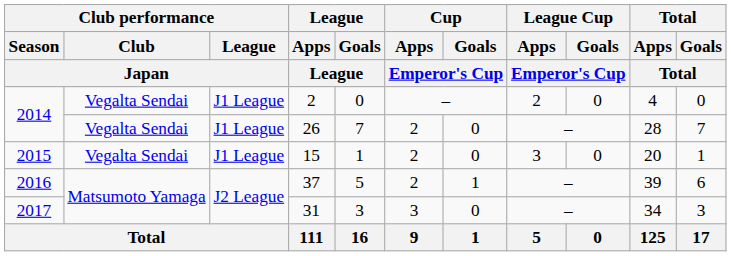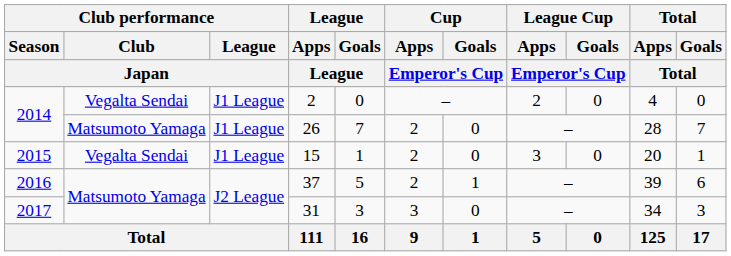 <table class="wikitable" style="text-align:center;">
 <tr>
 <th colspan=3>Club performance</th>
 <th colspan=2>League</th>
 <th colspan=2>Cup</th>
 <th colspan=2>League Cup</th>
 <th colspan=2>Total</th>
 </tr>
 <tr>
 <th>Season</th>
 <th>Club</th>
 <th>League</th>
 <th>Apps</th>
 <th>Goals</th>
 <th>Apps</th>
 <th>Goals</th>
 <th>Apps</th>
 <th>Goals</th>
 <th>Apps</th>
 <th>Goals</th>
 </tr>
 <tr>
 <th colspan=3>Japan</th>
 <th colspan=2>League</th>
 <th colspan=2><a href='#'>Emperor's Cup</a></th>
 <th colspan=2><a href='#'>Emperor's Cup</a></th>
 <th colspan=2>Total</th>
 </tr>
 <tr>
 <td rowspan="2"><a href='#'>2014</a></td>
 <td><a href='#'>Vegalta Sendai</a></td>
 <td><a href='#'>J1 League</a></td>
 <td>2</td>
 <td>0</td>
 <td colspan="2">–</td>
 <td>2</td>
 <td>0</td>
 <td>4</td>
 <td>0</td>
 </tr>
 <tr>
-<td><a href='#'>Vegalta Sendai</a></td>
+<td><a href='#'>Matsumoto Yamaga</a></td>
 <td><a href='#'>J1 League</a></td>
 <td>26</td>
 <td>7</td>
 <td>2</td>
 <td>0</td>
 <td colspan="2">–</td>
 <td>28</td>
 <td>7</td>
 </tr>
 <tr>
 <td><a href='#'>2015</a></td>
 <td><a href='#'>Vegalta Sendai</a></td>
 <td><a href='#'>J1 League</a></td>
 <td>15</td>
 <td>1</td>
 <td>2</td>
 <td>0</td>
 <td>3</td>
 <td>0</td>
 <td>20</td>
 <td>1</td>
 </tr>
 <tr>
 <td><a href='#'>2016</a></td>
 <td rowspan="2"><a href='#'>Matsumoto Yamaga</a></td>
 <td rowspan="2"><a href='#'>J2 League</a></td>
 <td>37</td>
 <td>5</td>
 <td>2</td>
 <td>1</td>
 <td colspan="2">–</td>
 <td>39</td>
 <td>6</td>
 </tr>
 <tr>
 <td><a href='#'>2017</a></td>
 <td>31</td>
 <td>3</td>
 <td>3</td>
 <td>0</td>
 <td colspan="2">–</td>
 <td>34</td>
 <td>3</td>
 </tr>
 <tr>
 <th colspan=3>Total</th>
 <th>111</th>
 <th>16</th>
 <th>9</th>
 <th>1</th>
 <th>5</th>
 <th>0</th>
 <th>125</th>
 <th>17</th>
 </tr>
 </table>
